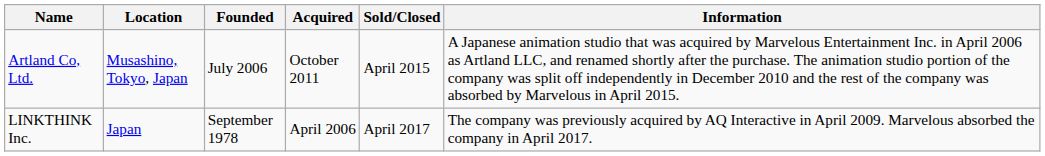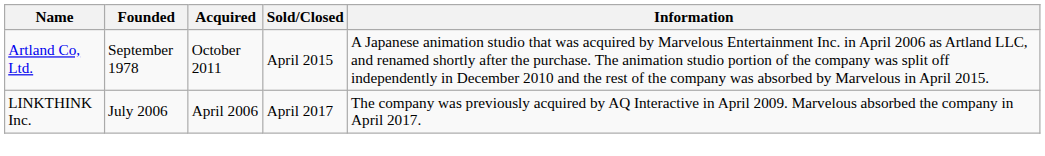 <table class="wikitable sortable"style="min-width: 75%; font-size: 80%;">
 <tr>
 <th>Name</th>
-<th>Location</th>
 <th>Founded</th>
 <th>Acquired</th>
 <th>Sold/Closed</th>
 <th>Information</th>
 </tr>
 <tr>
 <td><a href='#'>Artland Co, Ltd.</a></td>
-<td><a href='#'>Musashino, Tokyo</a>, <a href='#'>Japan</a></td>
-<td>July 2006</td>
+<td>September 1978</td>
 <td>October 2011</td>
 <td>April 2015</td>
 <td>A Japanese animation studio that was acquired by Marvelous Entertainment Inc. in April 2006 as Artland LLC, and renamed shortly after the purchase. The animation studio portion of the company was split off independently in December 2010 and the rest of the company was absorbed by Marvelous in April 2015.</td>
 </tr>
 <tr>
 <td>LINKTHINK Inc.</td>
-<td><a href='#'>Japan</a></td>
-<td>September 1978</td>
+<td>July 2006</td>
 <td>April 2006</td>
 <td>April 2017</td>
 <td>The company was previously acquired by AQ Interactive in April 2009. Marvelous absorbed the company in April 2017.</td>
 </tr>
 </table>
